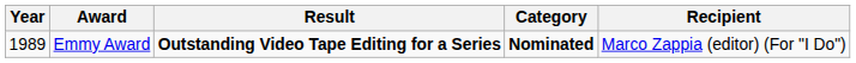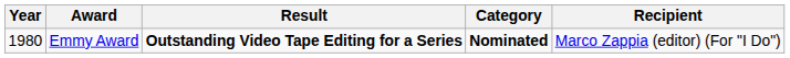 <table class="wikitable">
 <tr>
 <th>Year</th>
 <th>Award</th>
 <th>Result</th>
 <th>Category</th>
 <th>Recipient</th>
 </tr>
 <tr>
-<td>1989</td>
+<td>1980</td>
 <td><a href='#'>Emmy Award</a></td>
 <td><strong>Outstanding Video Tape Editing for a Series</strong></td>
 <td><strong>Nominated</strong></td>
 <td><a href='#'>Marco Zappia</a> (editor) (For "I Do")</td>
 </tr>
 </table>
